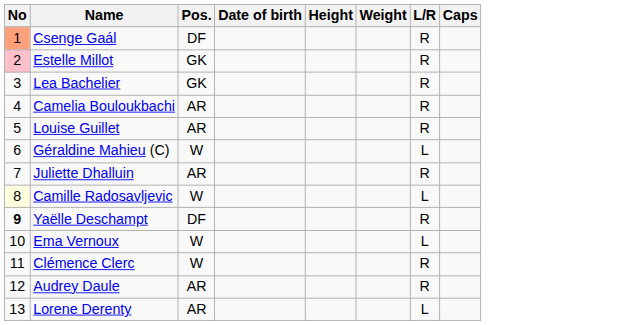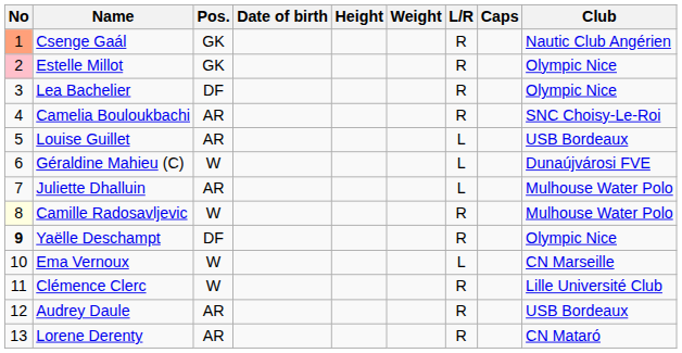 <table class="wikitable sortable" text-align:center;">
 <tr>
 <th>No</th>
 <th>Name</th>
 <th>Pos.</th>
 <th>Date of birth</th>
 <th>Height</th>
 <th>Weight</th>
 <th>L/R</th>
 <th>Caps</th>
+<th>Club</th>
 </tr>
 <tr>
 <td style="background: lightsalmon; text-align:center;">1</td>
 <td style="text-align:left;"><a href='#'>Csenge Gaál</a></td>
-<td style="text-align:center;">DF</td>
+<td style="text-align:center;">GK</td>
 <td style="text-align:left;"></td>
 <td></td>
 <td></td>
 <td style="text-align:center;">R</td>
 <td style="text-align:center;"></td>
+<td style="text-align:left;"> <a href='#'>Nautic Club Angérien</a></td>
 </tr>
 <tr>
 <td style="background: pink; text-align:center;">2</td>
 <td style="text-align:left;"><a href='#'>Estelle Millot</a></td>
 <td style="text-align:center;">GK</td>
 <td style="text-align:left;"></td>
 <td></td>
 <td></td>
 <td style="text-align:center;">R</td>
 <td style="text-align:center;"></td>
+<td style="text-align:left;"> <a href='#'>Olympic Nice</a></td>
 </tr>
 <tr>
 <td style="text-align:center;">3</td>
 <td style="text-align:left;"><a href='#'>Lea Bachelier</a></td>
-<td style="text-align:center;">GK</td>
+<td style="text-align:center;">DF</td>
 <td style="text-align:left;"></td>
 <td></td>
 <td></td>
 <td style="text-align:center;">R</td>
 <td style="text-align:center;"></td>
+<td style="text-align:left;"> <a href='#'>Olympic Nice</a></td>
 </tr>
 <tr>
 <td style="text-align:center;">4</td>
 <td style="text-align:left;"><a href='#'>Camelia Bouloukbachi</a></td>
 <td style="text-align:center;">AR</td>
 <td style="text-align:left;"></td>
 <td></td>
 <td></td>
 <td style="text-align:center;">R</td>
 <td style="text-align:center;"></td>
+<td style="text-align:left;"> <a href='#'>SNC Choisy-Le-Roi</a></td>
 </tr>
 <tr>
 <td style="text-align:center;">5</td>
 <td style="text-align:left;"><a href='#'>Louise Guillet</a></td>
 <td style="text-align:center;">AR</td>
 <td style="text-align:left;"></td>
 <td></td>
 <td></td>
-<td style="text-align:center;">R</td>
+<td style="text-align:center;">L</td>
 <td style="text-align:center;"></td>
+<td style="text-align:left;"> <a href='#'>USB Bordeaux</a></td>
 </tr>
 <tr>
 <td style="text-align:center;">6</td>
 <td style="text-align:left;"><a href='#'>Géraldine Mahieu</a> (C)</td>
 <td style="text-align:center;">W</td>
 <td style="text-align:left;"></td>
 <td></td>
 <td></td>
 <td style="text-align:center;">L</td>
 <td style="text-align:center;"></td>
+<td style="text-align:left;"> <a href='#'>Dunaújvárosi FVE</a></td>
 </tr>
 <tr>
 <td style="text-align:center;">7</td>
 <td style="text-align:left;"><a href='#'>Juliette Dhalluin</a></td>
 <td style="text-align:center;">AR</td>
 <td style="text-align:left;"></td>
 <td></td>
 <td></td>
-<td style="text-align:center;">R</td>
+<td style="text-align:center;">L</td>
 <td style="text-align:center;"></td>
+<td style="text-align:left;"> <a href='#'>Mulhouse Water Polo</a></td>
 </tr>
 <tr>
 <td style="background: lightyellow; text-align:center;">8</td>
 <td style="text-align:left;"><a href='#'>Camille Radosavljevic</a></td>
 <td style="text-align:center;">W</td>
 <td style="text-align:left;"></td>
 <td></td>
 <td></td>
-<td style="text-align:center;">L</td>
+<td style="text-align:center;">R</td>
 <td style="text-align:center;"></td>
+<td style="text-align:left;"> <a href='#'>Mulhouse Water Polo</a></td>
 </tr>
 <tr>
 <td style="text-align:center;"><strong>9</strong></td>
 <td style="text-align:left;"><a href='#'>Yaëlle Deschampt</a></td>
 <td style="text-align:center;">DF</td>
 <td style="text-align:left;"></td>
 <td></td>
 <td></td>
 <td style="text-align:center;">R</td>
 <td style="text-align:center;"></td>
+<td style="text-align:left;"> <a href='#'>Olympic Nice</a></td>
 </tr>
 <tr>
 <td style="text-align:center;">10</td>
 <td style="text-align:left;"><a href='#'>Ema Vernoux</a></td>
 <td style="text-align:center;">W</td>
 <td style="text-align:left;"></td>
 <td></td>
 <td></td>
 <td style="text-align:center;">L</td>
 <td style="text-align:center;"></td>
+<td style="text-align:left;"> <a href='#'>CN Marseille</a></td>
 </tr>
 <tr>
 <td style="text-align:center;">11</td>
 <td style="text-align:left;"><a href='#'>Clémence Clerc</a></td>
 <td style="text-align:center;">W</td>
 <td style="text-align:left;"></td>
 <td></td>
 <td></td>
 <td style="text-align:center;">R</td>
 <td style="text-align:center;"></td>
+<td style="text-align:left;"> <a href='#'>Lille Université Club</a></td>
 </tr>
 <tr>
 <td style="text-align:center;">12</td>
 <td style="text-align:left;"><a href='#'>Audrey Daule</a></td>
 <td style="text-align:center;">AR</td>
 <td style="text-align:left;"></td>
 <td></td>
 <td></td>
 <td style="text-align:center;">R</td>
 <td style="text-align:center;"></td>
+<td style="text-align:left;"> <a href='#'>USB Bordeaux</a></td>
 </tr>
 <tr>
 <td style="text-align:center;">13</td>
 <td style="text-align:left;"><a href='#'>Lorene Derenty</a></td>
 <td style="text-align:center;">AR</td>
 <td style="text-align:left;"></td>
 <td></td>
 <td></td>
-<td style="text-align:center;">L</td>
+<td style="text-align:center;">R</td>
 <td style="text-align:center;"></td>
+<td style="text-align:left;"> <a href='#'>CN Mataró</a></td>
 </tr>
 </table>
